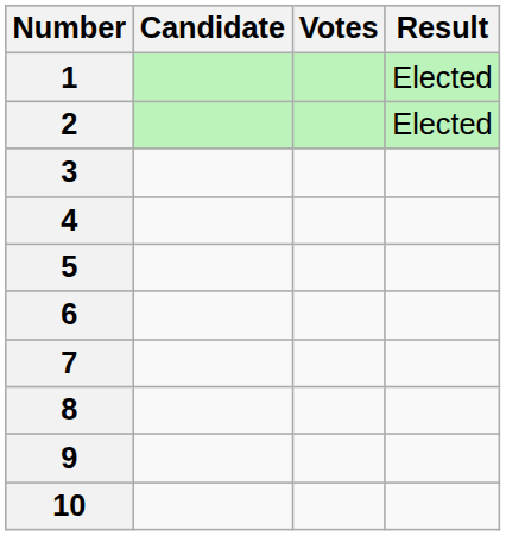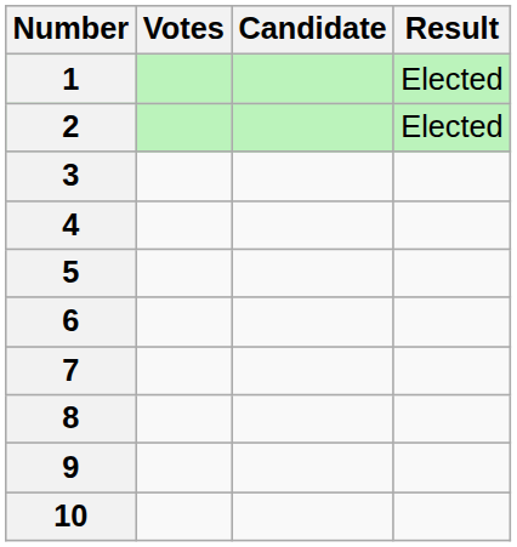 <table class="wikitable sortable">
 <tr>
 <th scope="col">Number</th>
+<th scope="col">Votes</th>
 <th scope="col">Candidate</th>
-<th scope="col">Votes</th>
 <th scope="col">Result</th>
 </tr>
 <tr bgcolor=bbf3bb>
 <th scope="row">1</th>
+<td align="right"></td>
 <td></td>
-<td align="right"></td>
 <td>Elected</td>
 </tr>
 <tr bgcolor=bbf3bb>
 <th scope="row">2</th>
+<td align="right"></td>
 <td></td>
-<td align="right"></td>
 <td>Elected</td>
 </tr>
 <tr>
 <th scope="row">3</th>
+<td align="right"></td>
 <td></td>
-<td align="right"></td>
 <td></td>
 </tr>
 <tr>
 <th scope="row">4</th>
+<td align="right"></td>
 <td></td>
-<td align="right"></td>
 <td></td>
 </tr>
 <tr>
 <th scope="row">5</th>
+<td align="right"></td>
 <td></td>
-<td align="right"></td>
 <td></td>
 </tr>
 <tr>
 <th scope="row">6</th>
+<td align="right"></td>
 <td></td>
-<td align="right"></td>
 <td></td>
 </tr>
 <tr>
 <th scope="row">7</th>
+<td align="right"></td>
 <td></td>
-<td align="right"></td>
 <td></td>
 </tr>
 <tr>
 <th scope="row">8</th>
+<td align="right"></td>
 <td></td>
-<td align="right"></td>
 <td></td>
 </tr>
 <tr>
 <th scope="row">9</th>
+<td align="right"></td>
 <td></td>
-<td align="right"></td>
 <td></td>
 </tr>
 <tr>
 <th scope="row">10</th>
+<td align="right"></td>
 <td></td>
-<td align="right"></td>
 <td></td>
 </tr>
 </table>
